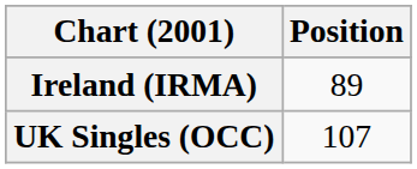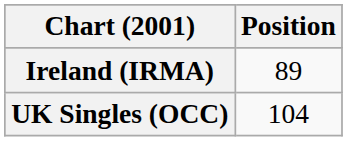 <table class="wikitable plainrowheaders" style="text-align:center">
 <tr>
 <th>Chart (2001)</th>
 <th>Position</th>
 </tr>
 <tr>
 <th scope="row">Ireland (IRMA)</th>
 <td>89</td>
 </tr>
 <tr>
 <th scope="row">UK Singles (OCC)</th>
-<td>107</td>
+<td>104</td>
 </tr>
 </table>
